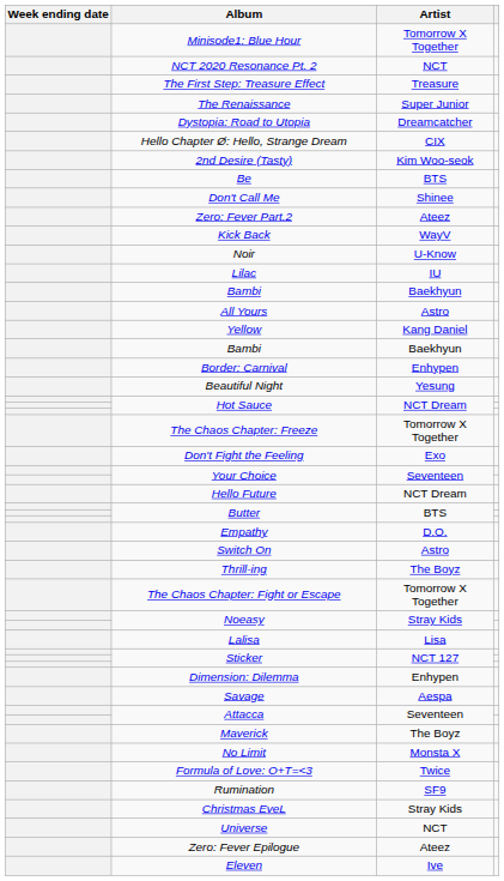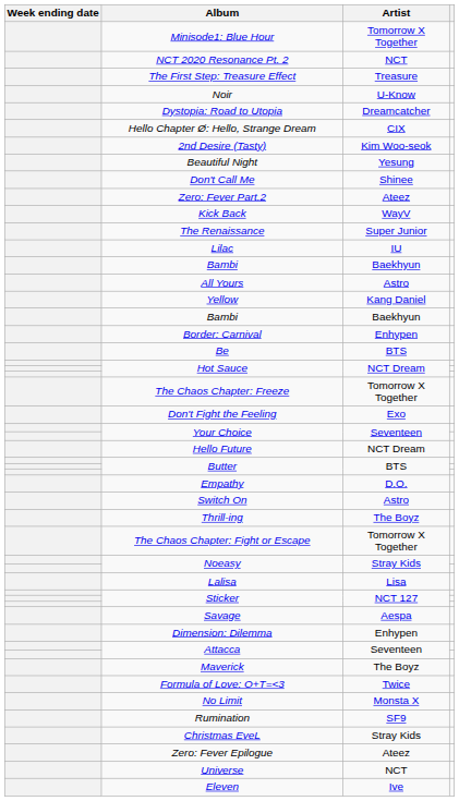 <table class="wikitable sortable plainrowheaders" style="text-align:center">
 <tr>
 <th scope="col">Week ending date</th>
 <th scope="col" width="350">Album</th>
 <th scope="col" width="150">Artist</th>
 <th scope="col" class="unsortable"></th>
 </tr>
 <tr>
 <th scope="row"></th>
 <td><em><a href='#'>Minisode1: Blue Hour</a></em></td>
 <td><a href='#'>Tomorrow X Together</a></td>
 <td></td>
 </tr>
 <tr>
 <th scope="row"></th>
 <td><em><a href='#'>NCT 2020 Resonance Pt. 2</a></em></td>
 <td><a href='#'>NCT</a></td>
 <td></td>
 </tr>
 <tr>
 <th scope="row"></th>
 <td><em><a href='#'>The First Step: Treasure Effect</a></em></td>
 <td><a href='#'>Treasure</a></td>
 <td></td>
 </tr>
 <tr>
 <th scope="row"></th>
-<td><em><a href='#'>The Renaissance</a></em></td>
-<td><a href='#'>Super Junior</a></td>
+<td><em>Noir</em></td>
+<td><a href='#'>U-Know</a></td>
 <td></td>
 </tr>
 <tr>
 <th scope="row"></th>
 <td><em><a href='#'>Dystopia: Road to Utopia</a></em></td>
 <td><a href='#'>Dreamcatcher</a></td>
 <td></td>
 </tr>
 <tr>
 <th scope="row"></th>
 <td><em>Hello Chapter Ø: Hello, Strange Dream</em></td>
 <td><a href='#'>CIX</a></td>
 <td></td>
 </tr>
 <tr>
 <th scope="row"></th>
 <td><em><a href='#'>2nd Desire (Tasty)</a></em></td>
 <td><a href='#'>Kim Woo-seok</a></td>
 <td></td>
 </tr>
 <tr>
 <th scope="row"></th>
-<td><em><a href='#'>Be</a></em></td>
-<td><a href='#'>BTS</a></td>
+<td><em>Beautiful Night</em></td>
+<td><a href='#'>Yesung</a></td>
 <td></td>
 </tr>
 <tr>
 <th scope="row"></th>
 <td><em><a href='#'>Don't Call Me</a></em></td>
 <td><a href='#'>Shinee</a></td>
 <td></td>
 </tr>
 <tr>
 <th scope="row"></th>
 <td><em><a href='#'>Zero: Fever Part.2</a></em></td>
 <td><a href='#'>Ateez</a></td>
 <td></td>
 </tr>
 <tr>
 <th scope="row"></th>
 <td><em><a href='#'>Kick Back</a></em></td>
 <td><a href='#'>WayV</a></td>
 <td></td>
 </tr>
 <tr>
 <th scope="row"></th>
-<td><em>Noir</em></td>
-<td><a href='#'>U-Know</a></td>
+<td><em><a href='#'>The Renaissance</a></em></td>
+<td><a href='#'>Super Junior</a></td>
 <td></td>
 </tr>
 <tr>
 <th scope="row"></th>
 <td><em><a href='#'>Lilac</a></em></td>
 <td><a href='#'>IU</a></td>
 <td></td>
 </tr>
 <tr>
 <th scope="row"></th>
 <td><em><a href='#'>Bambi</a></em></td>
 <td><a href='#'>Baekhyun</a></td>
 <td></td>
 </tr>
 <tr>
 <th scope="row"></th>
 <td><em><a href='#'>All Yours</a></em></td>
 <td><a href='#'>Astro</a></td>
 <td></td>
 </tr>
 <tr>
 <th scope="row"></th>
 <td><em><a href='#'>Yellow</a></em></td>
 <td><a href='#'>Kang Daniel</a></td>
 <td></td>
 </tr>
 <tr>
 <th scope="row"></th>
 <td><em>Bambi</em></td>
 <td>Baekhyun</td>
 <td></td>
 </tr>
 <tr>
 <th scope="row"></th>
 <td><em><a href='#'>Border: Carnival</a></em></td>
 <td><a href='#'>Enhypen</a></td>
 <td></td>
 </tr>
 <tr>
 <th scope="row"></th>
-<td><em>Beautiful Night</em></td>
-<td><a href='#'>Yesung</a></td>
+<td><em><a href='#'>Be</a></em></td>
+<td><a href='#'>BTS</a></td>
 <td></td>
 </tr>
 <tr>
 <th scope="row"></th>
 <td rowspan="3"><em><a href='#'>Hot Sauce</a></em></td>
 <td rowspan="3"><a href='#'>NCT Dream</a></td>
 <td></td>
 </tr>
 <tr>
 <th scope="row"></th>
 <td></td>
 </tr>
 <tr>
 <th scope="row"></th>
 <td></td>
 </tr>
 <tr>
 <th scope="row"></th>
 <td><em><a href='#'>The Chaos Chapter: Freeze</a></em></td>
 <td>Tomorrow X Together</td>
 <td></td>
 </tr>
 <tr>
 <th scope="row"></th>
 <td><em><a href='#'>Don't Fight the Feeling</a></em></td>
 <td><a href='#'>Exo</a></td>
 <td></td>
 </tr>
 <tr>
 <th scope="row"></th>
 <td rowspan="2"><em><a href='#'>Your Choice</a></em></td>
 <td rowspan="2"><a href='#'>Seventeen</a></td>
 <td></td>
 </tr>
 <tr>
 <th scope="row"></th>
 <td></td>
 </tr>
 <tr>
 <th scope="row"></th>
 <td><em><a href='#'>Hello Future</a></em></td>
 <td>NCT Dream</td>
 <td></td>
 </tr>
 <tr>
 <th scope="row"></th>
 <td rowspan="3"><em><a href='#'>Butter</a></em></td>
 <td rowspan="3">BTS</td>
 <td></td>
 </tr>
 <tr>
 <th scope="row"></th>
 <td></td>
 </tr>
 <tr>
 <th scope="row"></th>
 <td></td>
 </tr>
 <tr>
 <th scope="row"></th>
 <td><em><a href='#'>Empathy</a></em></td>
 <td><a href='#'>D.O.</a></td>
 <td></td>
 </tr>
 <tr>
 <th scope="row"></th>
 <td><em><a href='#'>Switch On</a></em></td>
 <td><a href='#'>Astro</a></td>
 <td></td>
 </tr>
 <tr>
 <th scope="row"></th>
 <td><em><a href='#'>Thrill-ing</a></em></td>
 <td><a href='#'>The Boyz</a></td>
 <td></td>
 </tr>
 <tr>
 <th scope="row"></th>
 <td><em><a href='#'>The Chaos Chapter: Fight or Escape</a></em></td>
 <td>Tomorrow X Together</td>
 <td></td>
 </tr>
 <tr>
 <th scope="row"></th>
 <td rowspan="2"><em><a href='#'>Noeasy</a></em></td>
 <td rowspan="2"><a href='#'>Stray Kids</a></td>
 <td></td>
 </tr>
 <tr>
 <th scope="row"></th>
 <td></td>
 </tr>
 <tr>
 <th scope="row"></th>
 <td><em><a href='#'>Lalisa</a></em></td>
 <td><a href='#'>Lisa</a></td>
 <td></td>
 </tr>
 <tr>
 <th scope="row"></th>
 <td rowspan="3"><em><a href='#'>Sticker</a></em></td>
 <td rowspan="3"><a href='#'>NCT 127</a></td>
 <td></td>
 </tr>
 <tr>
 <th scope="row"></th>
 <td></td>
 </tr>
 <tr>
 <th scope="row"></th>
 <td></td>
 </tr>
 <tr>
 <th scope="row"></th>
-<td><em><a href='#'>Dimension: Dilemma</a></em></td>
-<td>Enhypen</td>
+<td><em><a href='#'>Savage</a></em></td>
+<td><a href='#'>Aespa</a></td>
 <td></td>
 </tr>
 <tr>
 <th scope="row"></th>
-<td><em><a href='#'>Savage</a></em></td>
-<td><a href='#'>Aespa</a></td>
+<td><em><a href='#'>Dimension: Dilemma</a></em></td>
+<td>Enhypen</td>
 <td></td>
 </tr>
 <tr>
 <th scope="row"></th>
 <td rowspan="2"><em><a href='#'>Attacca</a></em></td>
 <td rowspan="2">Seventeen</td>
 <td></td>
 </tr>
 <tr>
 <th scope="row"></th>
 <td></td>
 </tr>
 <tr>
 <th scope="row"></th>
 <td><em><a href='#'>Maverick</a></em></td>
 <td>The Boyz</td>
 <td></td>
 </tr>
 <tr>
 <th scope="row"></th>
-<td><em><a href='#'>No Limit</a></em></td>
-<td><a href='#'>Monsta X</a></td>
+<td><em><a href='#'>Formula of Love: O+T=<3</a></em></td>
+<td><a href='#'>Twice</a></td>
 <td></td>
 </tr>
 <tr>
 <th scope="row"></th>
-<td><em><a href='#'>Formula of Love: O+T=<3</a></em></td>
-<td><a href='#'>Twice</a></td>
+<td><em><a href='#'>No Limit</a></em></td>
+<td><a href='#'>Monsta X</a></td>
 <td></td>
 </tr>
 <tr>
 <th scope="row"></th>
 <td><em>Rumination</em></td>
 <td><a href='#'>SF9</a></td>
 <td></td>
 </tr>
 <tr>
 <th scope="row"></th>
 <td><em><a href='#'>Christmas EveL</a></em></td>
 <td>Stray Kids</td>
 <td></td>
 </tr>
 <tr>
 <th scope="row"></th>
-<td><em><a href='#'>Universe</a></em></td>
-<td>NCT</td>
+<td><em>Zero: Fever Epilogue</em></td>
+<td>Ateez</td>
 <td></td>
 </tr>
 <tr>
 <th scope="row"></th>
-<td><em>Zero: Fever Epilogue</em></td>
-<td>Ateez</td>
+<td><em><a href='#'>Universe</a></em></td>
+<td>NCT</td>
 <td></td>
 </tr>
 <tr>
 <th scope="row"></th>
 <td><em><a href='#'>Eleven</a></em></td>
 <td><a href='#'>Ive</a></td>
 <td></td>
 </tr>
 </table>
